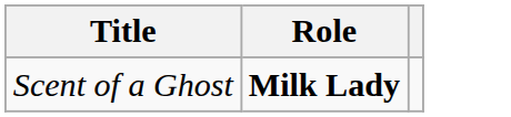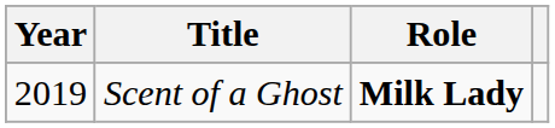 <table class="wikitable plainrowheaders">
 <tr>
+<th scope="col">Year</th>
 <th scope="col">Title</th>
 <th scope="col">Role</th>
 <th scope="col" class="unsortable"></th>
 </tr>
 <tr>
+<td>2019</td>
 <td><em>Scent of a Ghost</em></td>
 <td><strong>Milk Lady</strong></td>
 <td></td>
 </tr>
 </table>
